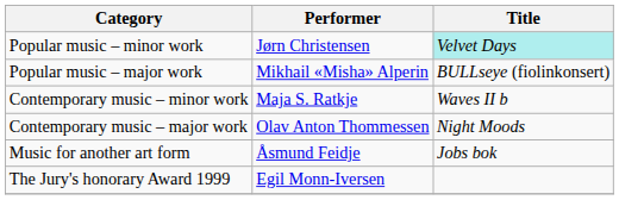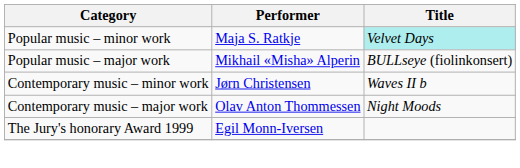 <table class="wikitable">
 <tr>
 <th>Category</th>
 <th>Performer</th>
 <th>Title</th>
 </tr>
 <tr -->
 <td>Popular music – minor work</td>
-<td><a href='#'>Jørn Christensen</a></td>
+<td><a href='#'>Maja S. Ratkje</a></td>
 <td style="background: paleturquoise;"><em>Velvet Days</em></td>
 </tr>
 <tr -->
 <td>Popular music – major work</td>
 <td><a href='#'>Mikhail «Misha» Alperin</a></td>
 <td><em>BULLseye</em> (fiolinkonsert)</td>
 </tr>
 <tr -->
 <td>Contemporary music – minor work</td>
-<td><a href='#'>Maja S. Ratkje</a></td>
+<td><a href='#'>Jørn Christensen</a></td>
 <td><em>Waves II b</em></td>
 </tr>
 <tr -->
 <td>Contemporary music – major work</td>
 <td><a href='#'>Olav Anton Thommessen</a></td>
 <td><em>Night Moods</em></td>
-</tr>
-<tr -->
-<td>Music for another art form</td>
-<td><a href='#'>Åsmund Feidje</a></td>
-<td><em>Jobs bok</em></td>
 </tr>
 <tr -->
 <td>The Jury's honorary Award 1999</td>
 <td><a href='#'>Egil Monn-Iversen</a></td>
 <td></td>
 </tr>
 <tr -->
 </tr>
 </table>
